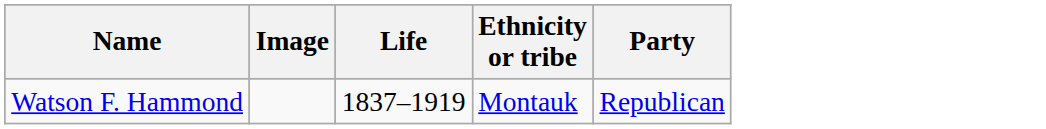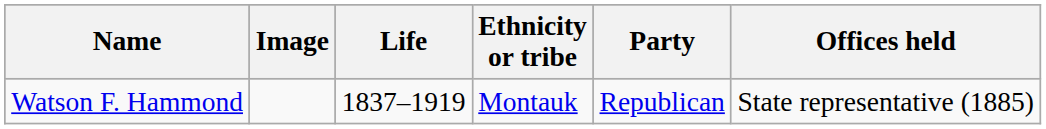 <table class="wikitable">
 <tr>
 <th>Name</th>
 <th>Image</th>
 <th>Life</th>
 <th>Ethnicity<br>or tribe</th>
 <th>Party</th>
+<th>Offices held</th>
 </tr>
 <tr>
 <td style="white-space:nowrap;"><a href='#'>Watson F. Hammond</a></td>
 <td></td>
 <td>1837–1919</td>
 <td><a href='#'>Montauk</a></td>
 <td><a href='#'>Republican</a></td>
+<td>State representative (1885)</td>
 </tr>
 </table>
